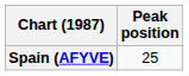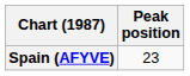 <table class="wikitable plainrowheaders" style="text-align:center">
 <tr>
 <th scope="col">Chart (1987)</th>
 <th scope="col">Peak<br>position</th>
 </tr>
 <tr>
 <th scope="row">Spain (<a href='#'>AFYVE</a>)</th>
-<td>25</td>
+<td>23</td>
 </tr>
 </table>
